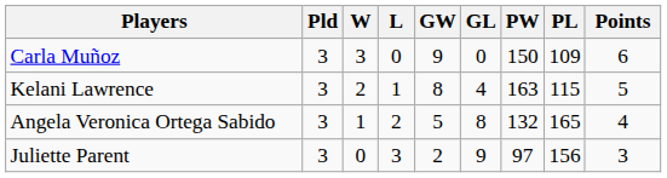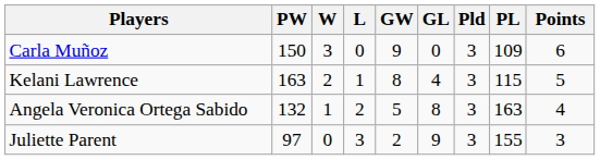 <table class=wikitable style="text-align:center">
 <tr>
 <th width=220>Players</th>
-<th width=20>Pld</th>
+<th width=20>PW</th>
 <th width=20>W</th>
 <th width=20>L</th>
 <th width=20>GW</th>
 <th width=20>GL</th>
-<th width=20>PW</th>
+<th width=20>Pld</th>
 <th width=20>PL</th>
 <th width=50>Points</th>
 </tr>
 <tr>
 <td align=left> <a href='#'>Carla Muñoz</a></td>
-<td>3</td>
+<td>150</td>
 <td>3</td>
 <td>0</td>
 <td>9</td>
 <td>0</td>
-<td>150</td>
+<td>3</td>
 <td>109</td>
 <td>6</td>
 </tr>
 <tr>
 <td align=left> Kelani Lawrence</td>
-<td>3</td>
+<td>163</td>
 <td>2</td>
 <td>1</td>
 <td>8</td>
 <td>4</td>
-<td>163</td>
+<td>3</td>
 <td>115</td>
 <td>5</td>
 </tr>
 <tr>
 <td align=left> Angela Veronica Ortega Sabido</td>
-<td>3</td>
+<td>132</td>
 <td>1</td>
 <td>2</td>
 <td>5</td>
 <td>8</td>
-<td>132</td>
-<td>165</td>
+<td>3</td>
+<td>163</td>
 <td>4</td>
 </tr>
 <tr>
 <td align=left> Juliette Parent</td>
-<td>3</td>
+<td>97</td>
 <td>0</td>
 <td>3</td>
 <td>2</td>
 <td>9</td>
-<td>97</td>
-<td>156</td>
+<td>3</td>
+<td>155</td>
 <td>3</td>
 </tr>
 </table>
